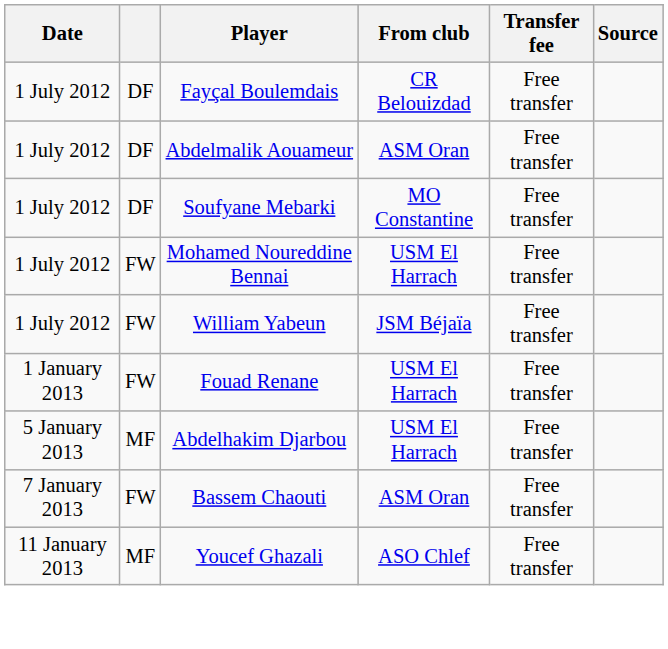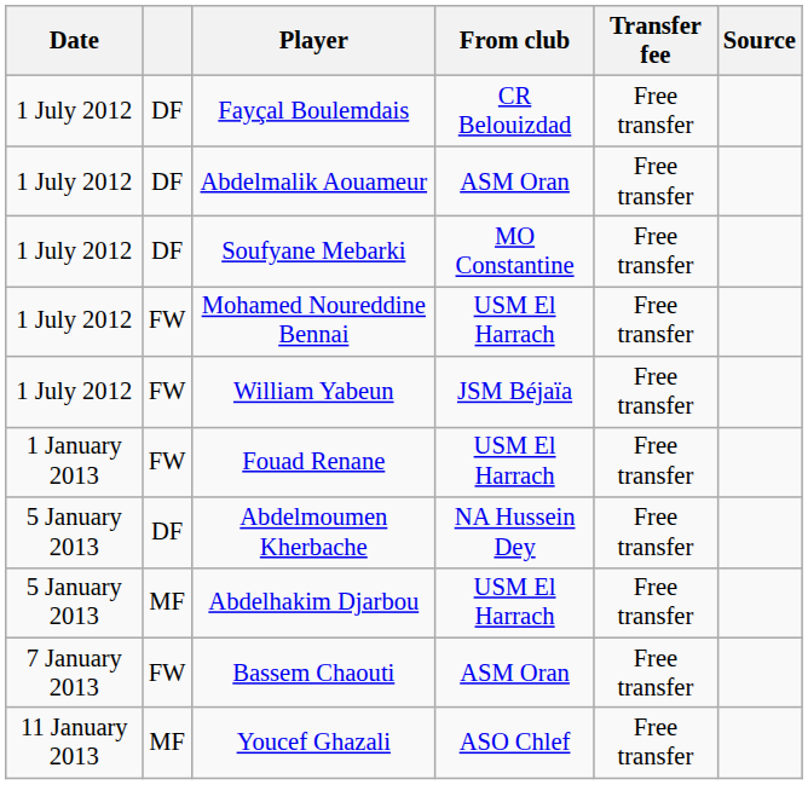 <table class="wikitable sortable" style="width:70%; text-align:center; font-size:85%; text-align:centre;">
 <tr>
 <th>Date</th>
 <th></th>
 <th>Player</th>
 <th>From club</th>
 <th>Transfer fee</th>
 <th>Source</th>
 </tr>
 <tr>
 <td>1 July 2012</td>
 <td>DF</td>
 <td> <a href='#'>Fayçal Boulemdais</a></td>
 <td><a href='#'>CR Belouizdad</a></td>
 <td>Free transfer</td>
 <td></td>
 </tr>
 <tr>
 <td>1 July 2012</td>
 <td>DF</td>
 <td> <a href='#'>Abdelmalik Aouameur</a></td>
 <td><a href='#'>ASM Oran</a></td>
 <td>Free transfer</td>
 <td></td>
 </tr>
 <tr>
 <td>1 July 2012</td>
 <td>DF</td>
 <td> <a href='#'>Soufyane Mebarki</a></td>
 <td><a href='#'>MO Constantine</a></td>
 <td>Free transfer</td>
 <td></td>
 </tr>
 <tr>
 <td>1 July 2012</td>
 <td>FW</td>
 <td> <a href='#'>Mohamed Noureddine Bennai</a></td>
 <td><a href='#'>USM El Harrach</a></td>
 <td>Free transfer</td>
 <td></td>
 </tr>
 <tr>
 <td>1 July 2012</td>
 <td>FW</td>
 <td> <a href='#'>William Yabeun</a></td>
 <td><a href='#'>JSM Béjaïa</a></td>
 <td>Free transfer</td>
 <td></td>
 </tr>
 <tr>
 <td>1 January 2013</td>
 <td>FW</td>
 <td> <a href='#'>Fouad Renane</a></td>
 <td><a href='#'>USM El Harrach</a></td>
 <td>Free transfer</td>
 <td></td>
 </tr>
 <tr>
 <td>5 January 2013</td>
+<td>DF</td>
+<td> <a href='#'>Abdelmoumen Kherbache</a></td>
+<td><a href='#'>NA Hussein Dey</a></td>
+<td>Free transfer</td>
+<td></td>
+</tr>
+<tr>
+<td>5 January 2013</td>
 <td>MF</td>
 <td> <a href='#'>Abdelhakim Djarbou</a></td>
 <td><a href='#'>USM El Harrach</a></td>
 <td>Free transfer</td>
 <td></td>
 </tr>
 <tr>
 <td>7 January 2013</td>
 <td>FW</td>
 <td> <a href='#'>Bassem Chaouti</a></td>
 <td><a href='#'>ASM Oran</a></td>
 <td>Free transfer</td>
 <td></td>
 </tr>
 <tr>
 <td>11 January 2013</td>
 <td>MF</td>
 <td> <a href='#'>Youcef Ghazali</a></td>
 <td><a href='#'>ASO Chlef</a></td>
 <td>Free transfer</td>
 <td></td>
 </tr>
 </table>
